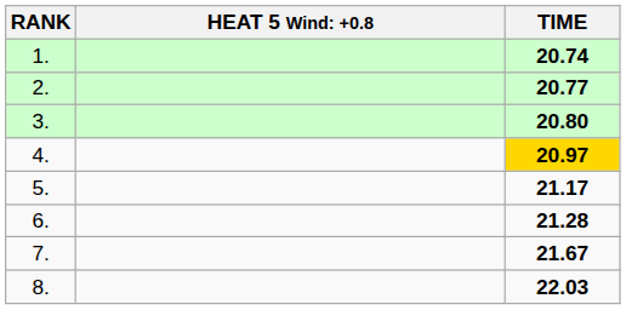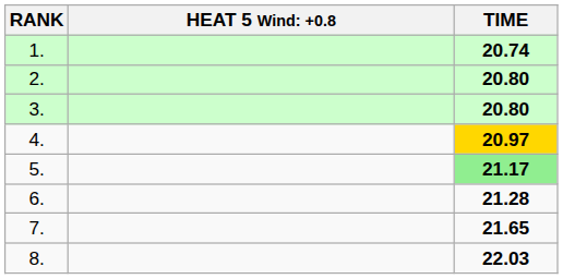 <table class="wikitable" style="border-collapse: collapse; font-size: 90%;">
 <tr>
 <th>RANK</th>
 <th style="width: 20em">HEAT 5 <small>Wind: +0.8</small></th>
 <th style="width: 5em">TIME</th>
 </tr>
 <tr style="background:#ccffcc;">
 <td align="center">1.</td>
 <td></td>
 <td align="center"><strong>20.74</strong></td>
 </tr>
 <tr style="background:#ccffcc;">
 <td align="center">2.</td>
 <td></td>
-<td align="center"><strong>20.77</strong></td>
+<td align="center"><strong>20.80</strong></td>
 </tr>
 <tr style="background:#ccffcc;">
 <td align="center">3.</td>
 <td></td>
 <td align="center"><strong>20.80</strong></td>
 </tr>
 <tr>
 <td align="center">4.</td>
 <td></td>
 <td align="center" style="background: gold;"><strong>20.97</strong></td>
 </tr>
 <tr>
 <td align="center">5.</td>
 <td></td>
-<td align="center"><strong>21.17</strong></td>
+<td align="center" style="background: lightgreen;"><strong>21.17</strong></td>
 </tr>
 <tr>
 <td align="center">6.</td>
 <td></td>
 <td align="center"><strong>21.28</strong></td>
 </tr>
 <tr>
 <td align="center">7.</td>
 <td></td>
-<td align="center"><strong>21.67</strong></td>
+<td align="center"><strong>21.65</strong></td>
 </tr>
 <tr>
 <td align="center">8.</td>
 <td></td>
 <td align="center"><strong>22.03</strong></td>
 </tr>
 </table>
